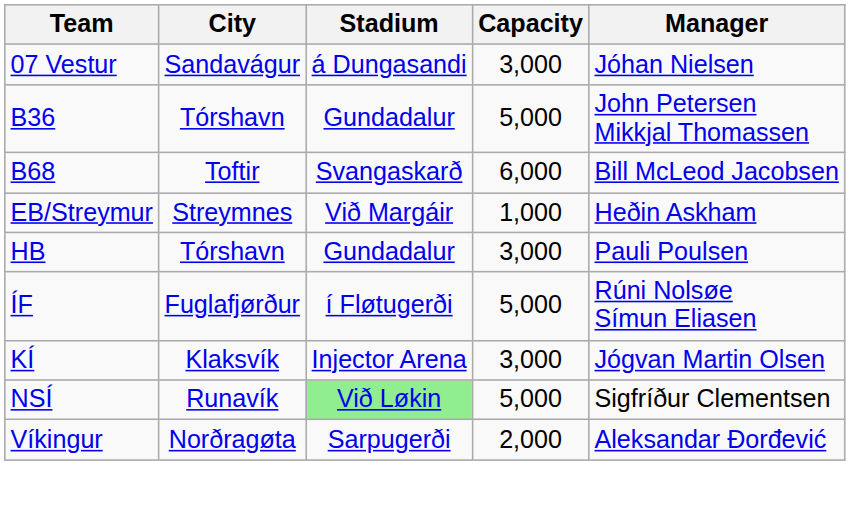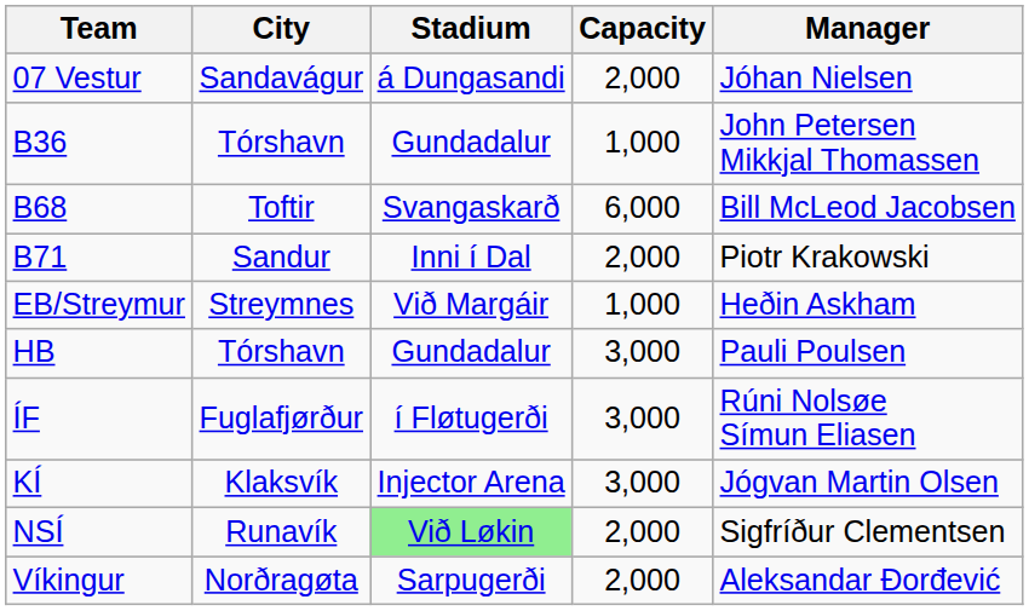 <table class="wikitable sortable">
 <tr>
 <th>Team</th>
 <th>City</th>
 <th>Stadium</th>
 <th>Capacity</th>
 <th>Manager</th>
 </tr>
 <tr>
 <td><a href='#'>07 Vestur</a></td>
 <td align="center"><a href='#'>Sandavágur</a></td>
 <td align="center"><a href='#'>á Dungasandi</a></td>
-<td align="center">3,000</td>
+<td align="center">2,000</td>
 <td> <a href='#'>Jóhan Nielsen</a></td>
 </tr>
 <tr>
 <td><a href='#'>B36</a></td>
 <td align="center"><a href='#'>Tórshavn</a></td>
 <td align="center"><a href='#'>Gundadalur</a></td>
-<td align="center">5,000</td>
+<td align="center">1,000</td>
 <td> <a href='#'>John Petersen</a> <br>  <a href='#'>Mikkjal Thomassen</a></td>
 </tr>
 <tr>
 <td><a href='#'>B68</a></td>
 <td align="center"><a href='#'>Toftir</a></td>
 <td align="center"><a href='#'>Svangaskarð</a></td>
 <td align="center">6,000</td>
 <td> <a href='#'>Bill McLeod Jacobsen</a></td>
+</tr>
+<tr>
+<td><a href='#'>B71</a></td>
+<td align="center"><a href='#'>Sandur</a></td>
+<td align="center"><a href='#'>Inni í Dal</a></td>
+<td align="center">2,000</td>
+<td> Piotr Krakowski</td>
 </tr>
 <tr>
 <td><a href='#'>EB/Streymur</a></td>
 <td align="center"><a href='#'>Streymnes</a></td>
 <td align="center"><a href='#'>Við Margáir</a></td>
 <td align="center">1,000</td>
 <td> <a href='#'>Heðin Askham</a></td>
 </tr>
 <tr>
 <td><a href='#'>HB</a></td>
 <td align="center"><a href='#'>Tórshavn</a></td>
 <td align="center"><a href='#'>Gundadalur</a></td>
 <td align="center">3,000</td>
 <td> <a href='#'>Pauli Poulsen</a></td>
 </tr>
 <tr>
 <td><a href='#'>ÍF</a></td>
 <td align="center"><a href='#'>Fuglafjørður</a></td>
 <td align="center"><a href='#'>í Fløtugerði</a></td>
-<td align="center">5,000</td>
+<td align="center">3,000</td>
 <td> <a href='#'>Rúni Nolsøe</a><br>  <a href='#'>Símun Eliasen</a></td>
 </tr>
 <tr>
 <td><a href='#'>KÍ</a></td>
 <td align="center"><a href='#'>Klaksvík</a></td>
 <td align="center"><a href='#'>Injector Arena</a></td>
 <td align="center">3,000</td>
 <td> <a href='#'>Jógvan Martin Olsen</a></td>
 </tr>
 <tr>
 <td><a href='#'>NSÍ</a></td>
 <td align="center"><a href='#'>Runavík</a></td>
 <td align="center" style="background: lightgreen;"><a href='#'>Við Løkin</a></td>
-<td align="center">5,000</td>
+<td align="center">2,000</td>
 <td> Sigfríður Clementsen</td>
 </tr>
 <tr>
 <td><a href='#'>Víkingur</a></td>
 <td align="center"><a href='#'>Norðragøta</a></td>
 <td align="center"><a href='#'>Sarpugerði</a></td>
 <td align="center">2,000</td>
 <td> <a href='#'>Aleksandar Đorđević</a></td>
 </tr>
 </table>
